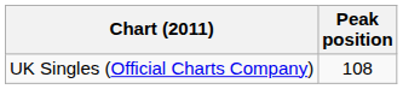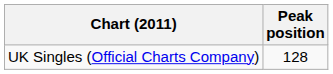 <table class="wikitable sortable plainrowheaders">
 <tr>
 <th scope="col">Chart (2011)</th>
 <th scope="col">Peak<br>position</th>
 </tr>
 <tr>
 <td>UK Singles (<a href='#'>Official Charts Company</a>)</td>
-<td align="center">108</td>
+<td align="center">128</td>
 </tr>
 </table>
